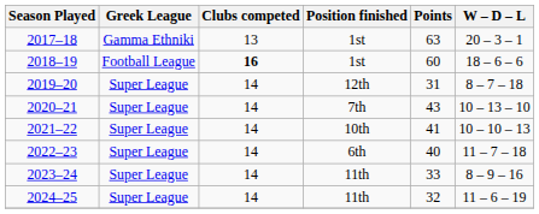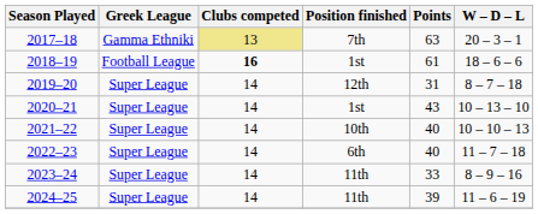 <table class="wikitable">
 <tr>
 <th>Season Played</th>
 <th>Greek League</th>
 <th>Clubs competed</th>
 <th>Position finished</th>
 <th>Points</th>
 <th>W – D – L</th>
 </tr>
 <tr>
 <td align="center"><a href='#'>2017–18</a></td>
 <td align="center"><a href='#'>Gamma Ethniki</a></td>
-<td align="center">13</td>
-<td align="center">1st</td>
+<td align="center" style="background: khaki;">13</td>
+<td align="center">7th</td>
 <td align="center">63</td>
 <td align="center">20 – 3 – 1</td>
 </tr>
 <tr>
 <td align="center"><a href='#'>2018–19</a></td>
 <td align="center"><a href='#'>Football League</a></td>
 <td align="center"><strong>16</strong></td>
 <td align="center">1st</td>
-<td align="center">60</td>
+<td align="center">61</td>
 <td align="center">18 – 6 – 6</td>
 </tr>
 <tr>
 <td align="center"><a href='#'>2019–20</a></td>
 <td align="center"><a href='#'>Super League</a></td>
 <td align="center">14</td>
 <td align="center">12th</td>
 <td align="center">31</td>
 <td align="center">8 – 7 – 18</td>
 </tr>
 <tr>
 <td align="center"><a href='#'>2020–21</a></td>
 <td align="center"><a href='#'>Super League</a></td>
 <td align="center">14</td>
-<td align="center">7th</td>
+<td align="center">1st</td>
 <td align="center">43</td>
 <td align="center">10 – 13 – 10</td>
 </tr>
 <tr>
 <td align="center"><a href='#'>2021–22</a></td>
 <td align="center"><a href='#'>Super League</a></td>
 <td align="center">14</td>
 <td align="center">10th</td>
-<td align="center">41</td>
+<td align="center">40</td>
 <td align="center">10 – 10 – 13</td>
 </tr>
 <tr>
 <td align="center"><a href='#'>2022–23</a></td>
 <td align="center"><a href='#'>Super League</a></td>
 <td align="center">14</td>
 <td align="center">6th</td>
 <td align="center">40</td>
 <td align="center">11 – 7 – 18</td>
 </tr>
 <tr>
 <td align="center"><a href='#'>2023–24</a></td>
 <td align="center"><a href='#'>Super League</a></td>
 <td align="center">14</td>
 <td align="center">11th</td>
 <td align="center">33</td>
 <td align="center">8 – 9 – 16</td>
 </tr>
 <tr>
 <td align="center"><a href='#'>2024–25</a></td>
 <td align="center"><a href='#'>Super League</a></td>
 <td align="center">14</td>
 <td align="center">11th</td>
-<td align="center">32</td>
+<td align="center">39</td>
 <td align="center">11 – 6 – 19</td>
 </tr>
 <tr>
 </tr>
 </table>
